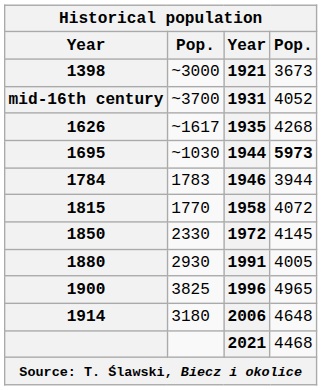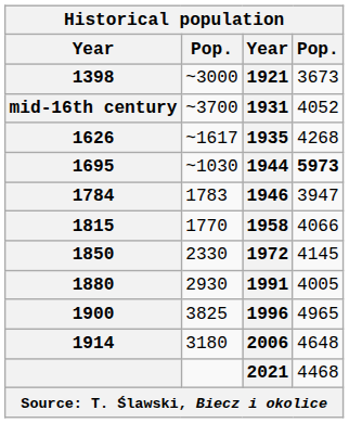 <table class="wikitable" style="font-size: 90%; float: left; margin: 1em 1em 0 0;">
 <tr>
 <th colspan="6">Historical population</th>
 </tr>
 <tr>
 <th>Year</th>
 <th>Pop.</th>
 <th>Year</th>
 <th>Pop.</th>
 </tr>
 <tr>
 <th>1398</th>
 <td>~3000</td>
 <th>1921</th>
 <td>3673</td>
 </tr>
 <tr>
 <th>mid-16th century</th>
 <td>~3700</td>
 <th>1931</th>
 <td>4052</td>
 </tr>
 <tr>
 <th>1626</th>
 <td>~1617</td>
 <th>1935</th>
 <td>4268</td>
 </tr>
 <tr>
 <th>1695</th>
 <td>~1030</td>
 <th>1944</th>
 <td><strong>5973</strong></td>
 </tr>
 <tr>
 <th>1784</th>
 <td>1783</td>
 <th>1946</th>
-<td>3944</td>
+<td>3947</td>
 </tr>
 <tr>
 <th>1815</th>
 <td>1770</td>
 <th>1958</th>
-<td>4072</td>
+<td>4066</td>
 </tr>
 <tr>
 <th>1850</th>
 <td>2330</td>
 <th>1972</th>
 <td>4145</td>
 </tr>
 <tr>
 <th>1880</th>
 <td>2930</td>
 <th>1991</th>
 <td>4005</td>
 </tr>
 <tr>
 <th>1900</th>
 <td>3825</td>
 <th>1996</th>
 <td>4965</td>
 </tr>
 <tr>
 <th>1914</th>
 <td>3180</td>
 <th>2006</th>
 <td>4648</td>
 </tr>
 <tr>
 <th></th>
 <td></td>
 <th>2021</th>
 <td>4468</td>
 </tr>
 <tr>
 <th colspan=6><small> Source: T. Ślawski, <em>Biecz i okolice</em> </small></th>
 </tr>
 </table>
